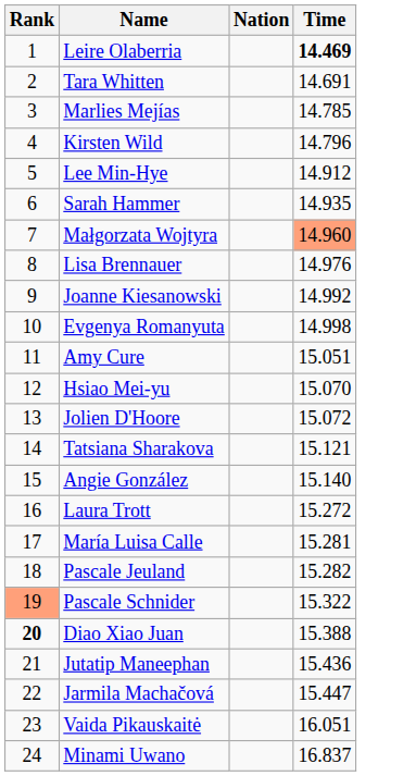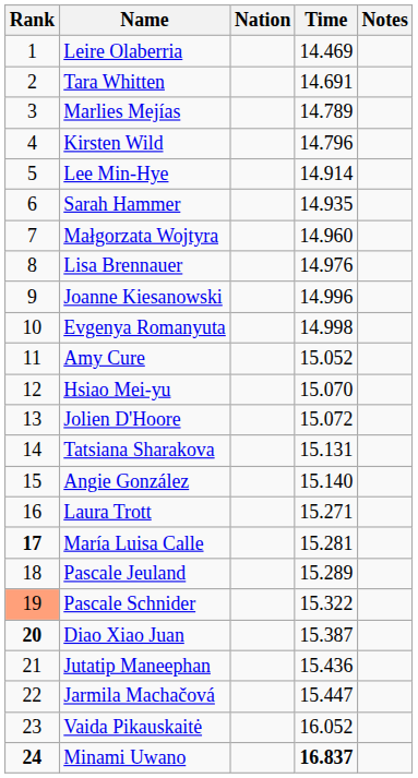 <table class="wikitable sortable" style="text-align:center">
 <tr>
 <th>Rank</th>
 <th>Name</th>
 <th>Nation</th>
 <th>Time</th>
+<th>Notes</th>
 </tr>
 <tr>
 <td>1</td>
 <td align=left><a href='#'>Leire Olaberria</a></td>
 <td align=left></td>
-<td><strong>14.469</strong></td>
+<td>14.469</td>
+<td></td>
 </tr>
 <tr>
 <td>2</td>
 <td align=left><a href='#'>Tara Whitten</a></td>
 <td align=left></td>
 <td>14.691</td>
+<td></td>
 </tr>
 <tr>
 <td>3</td>
 <td align=left><a href='#'>Marlies Mejías</a></td>
 <td align=left></td>
-<td>14.785</td>
+<td>14.789</td>
+<td></td>
 </tr>
 <tr>
 <td>4</td>
 <td align=left><a href='#'>Kirsten Wild</a></td>
 <td align=left></td>
 <td>14.796</td>
+<td></td>
 </tr>
 <tr>
 <td>5</td>
 <td align=left><a href='#'>Lee Min-Hye</a></td>
 <td align=left></td>
-<td>14.912</td>
+<td>14.914</td>
+<td></td>
 </tr>
 <tr>
 <td>6</td>
 <td align=left><a href='#'>Sarah Hammer</a></td>
 <td align=left></td>
 <td>14.935</td>
+<td></td>
 </tr>
 <tr>
 <td>7</td>
 <td align=left><a href='#'>Małgorzata Wojtyra</a></td>
 <td align=left></td>
-<td style="background: lightsalmon;">14.960</td>
+<td>14.960</td>
+<td></td>
 </tr>
 <tr>
 <td>8</td>
 <td align=left><a href='#'>Lisa Brennauer</a></td>
 <td align=left></td>
 <td>14.976</td>
+<td></td>
 </tr>
 <tr>
 <td>9</td>
 <td align=left><a href='#'>Joanne Kiesanowski</a></td>
 <td align=left></td>
-<td>14.992</td>
+<td>14.996</td>
+<td></td>
 </tr>
 <tr>
 <td>10</td>
 <td align=left><a href='#'>Evgenya Romanyuta</a></td>
 <td align=left></td>
 <td>14.998</td>
+<td></td>
 </tr>
 <tr>
 <td>11</td>
 <td align=left><a href='#'>Amy Cure</a></td>
 <td align=left></td>
-<td>15.051</td>
+<td>15.052</td>
+<td></td>
 </tr>
 <tr>
 <td>12</td>
 <td align=left><a href='#'>Hsiao Mei-yu</a></td>
 <td align=left></td>
 <td>15.070</td>
+<td></td>
 </tr>
 <tr>
 <td>13</td>
 <td align=left><a href='#'>Jolien D'Hoore</a></td>
 <td align=left></td>
 <td>15.072</td>
+<td></td>
 </tr>
 <tr>
 <td>14</td>
 <td align=left><a href='#'>Tatsiana Sharakova</a></td>
 <td align=left></td>
-<td>15.121</td>
+<td>15.131</td>
+<td></td>
 </tr>
 <tr>
 <td>15</td>
 <td align=left><a href='#'>Angie González</a></td>
 <td align=left></td>
 <td>15.140</td>
+<td></td>
 </tr>
 <tr>
 <td>16</td>
 <td align=left><a href='#'>Laura Trott</a></td>
 <td align=left></td>
-<td>15.272</td>
+<td>15.271</td>
+<td></td>
 </tr>
 <tr>
-<td>17</td>
+<td><strong>17</strong></td>
 <td align=left><a href='#'>María Luisa Calle</a></td>
 <td align=left></td>
 <td>15.281</td>
+<td></td>
 </tr>
 <tr>
 <td>18</td>
 <td align=left><a href='#'>Pascale Jeuland</a></td>
 <td align=left></td>
-<td>15.282</td>
+<td>15.289</td>
+<td></td>
 </tr>
 <tr>
 <td style="background: lightsalmon;">19</td>
 <td align=left><a href='#'>Pascale Schnider</a></td>
 <td align=left></td>
 <td>15.322</td>
+<td></td>
 </tr>
 <tr>
 <td><strong>20</strong></td>
 <td align=left><a href='#'>Diao Xiao Juan</a></td>
 <td align=left></td>
-<td>15.388</td>
+<td>15.387</td>
+<td></td>
 </tr>
 <tr>
 <td>21</td>
 <td align=left><a href='#'>Jutatip Maneephan</a></td>
 <td align=left></td>
 <td>15.436</td>
+<td></td>
 </tr>
 <tr>
 <td>22</td>
 <td align=left><a href='#'>Jarmila Machačová</a></td>
 <td align=left></td>
 <td>15.447</td>
+<td></td>
 </tr>
 <tr>
 <td>23</td>
 <td align=left><a href='#'>Vaida Pikauskaitė</a></td>
 <td align=left></td>
-<td>16.051</td>
+<td>16.052</td>
+<td></td>
 </tr>
 <tr>
-<td>24</td>
+<td><strong>24</strong></td>
 <td align=left><a href='#'>Minami Uwano</a></td>
 <td align=left></td>
-<td>16.837</td>
+<td><strong>16.837</strong></td>
+<td></td>
 </tr>
 </table>
